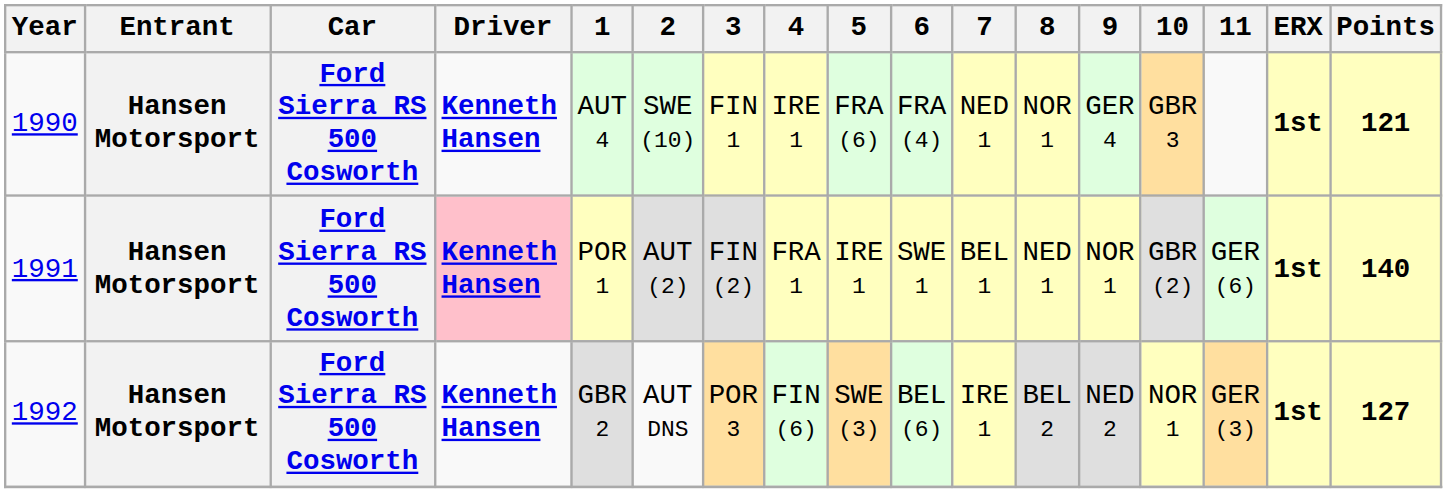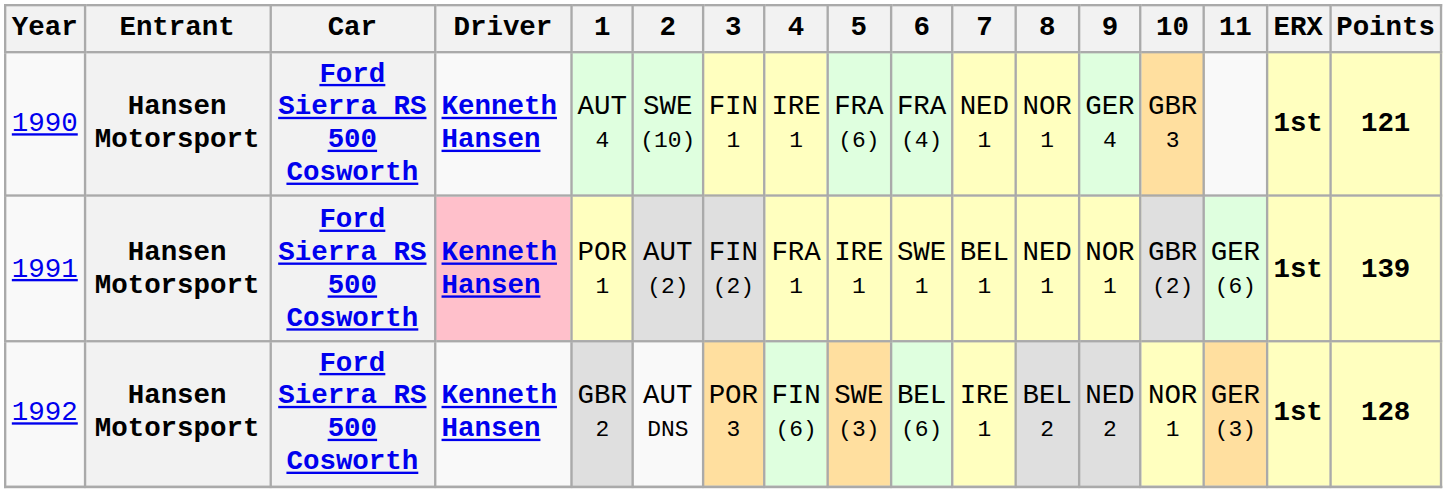 <table class="wikitable" border="1" style="text-align:center; font-size:90%;">
 <tr valign="top">
 <th>Year</th>
 <th>Entrant</th>
 <th>Car</th>
 <th>Driver</th>
 <th>1</th>
 <th>2</th>
 <th>3</th>
 <th>4</th>
 <th>5</th>
 <th>6</th>
 <th>7</th>
 <th>8</th>
 <th>9</th>
 <th>10</th>
 <th>11</th>
 <th>ERX</th>
 <th>Points</th>
 </tr>
 <tr>
 <td><a href='#'>1990</a></td>
 <th>Hansen Motorsport</th>
 <th><a href='#'>Ford Sierra RS 500 Cosworth</a></th>
 <td align="left"> <strong><a href='#'>Kenneth Hansen</a></strong></td>
 <td style="background:#DFFFDF;">AUT<br><small>4</small></td>
 <td style="background:#DFFFDF;">SWE<br><small>(10)</small></td>
 <td style="background:#FFFFBF;">FIN<br><small>1</small></td>
 <td style="background:#FFFFBF;">IRE<br><small>1</small></td>
 <td style="background:#DFFFDF;">FRA<br><small>(6)</small></td>
 <td style="background:#DFFFDF;">FRA<br><small>(4)</small></td>
 <td style="background:#FFFFBF;">NED<br><small>1</small></td>
 <td style="background:#FFFFBF;">NOR<br><small>1</small></td>
 <td style="background:#DFFFDF;">GER<br><small>4</small></td>
 <td style="background:#FFDF9F;">GBR<br><small>3</small></td>
 <td></td>
 <td style="background:#FFFFBF;"><strong>1st</strong></td>
 <td style="background:#FFFFBF;"><strong>121</strong></td>
 </tr>
 <tr>
 <td><a href='#'>1991</a></td>
 <th>Hansen Motorsport</th>
 <th><a href='#'>Ford Sierra RS 500 Cosworth</a></th>
 <td align="left" style="background: pink;"> <strong><a href='#'>Kenneth Hansen</a></strong></td>
 <td style="background:#FFFFBF;">POR<br><small>1</small></td>
 <td style="background:#DFDFDF;">AUT<br><small>(2)</small></td>
 <td style="background:#DFDFDF;">FIN<br><small>(2)</small></td>
 <td style="background:#FFFFBF;">FRA<br><small>1</small></td>
 <td style="background:#FFFFBF;">IRE<br><small>1</small></td>
 <td style="background:#FFFFBF;">SWE<br><small>1</small></td>
 <td style="background:#FFFFBF;">BEL<br><small>1</small></td>
 <td style="background:#FFFFBF;">NED<br><small>1</small></td>
 <td style="background:#FFFFBF;">NOR<br><small>1</small></td>
 <td style="background:#DFDFDF;">GBR<br><small>(2)</small></td>
 <td style="background:#DFFFDF;">GER<br><small>(6)</small></td>
 <td style="background:#FFFFBF;"><strong>1st</strong></td>
-<td style="background:#FFFFBF;"><strong>140</strong></td>
+<td style="background:#FFFFBF;"><strong>139</strong></td>
 </tr>
 <tr>
 <td><a href='#'>1992</a></td>
 <th>Hansen Motorsport</th>
 <th><a href='#'>Ford Sierra RS 500 Cosworth</a></th>
 <td align="left"> <strong><a href='#'>Kenneth Hansen</a></strong></td>
 <td style="background:#DFDFDF;">GBR<br><small>2</small></td>
 <td>AUT<br><small>DNS</small></td>
 <td style="background:#FFDF9F;">POR<br><small>3</small></td>
 <td style="background:#DFFFDF;">FIN<br><small>(6)</small></td>
 <td style="background:#FFDF9F;">SWE<br><small>(3)</small></td>
 <td style="background:#DFFFDF;">BEL<br><small>(6)</small></td>
 <td style="background:#FFFFBF;">IRE<br><small>1</small></td>
 <td style="background:#DFDFDF;">BEL<br><small>2</small></td>
 <td style="background:#DFDFDF;">NED<br><small>2</small></td>
 <td style="background:#FFFFBF;">NOR<br><small>1</small></td>
 <td style="background:#FFDF9F;">GER<br><small>(3)</small></td>
 <td style="background:#FFFFBF;"><strong>1st</strong></td>
-<td style="background:#FFFFBF;"><strong>127</strong></td>
+<td style="background:#FFFFBF;"><strong>128</strong></td>
 </tr>
 <tr>
 </tr>
 </table>
